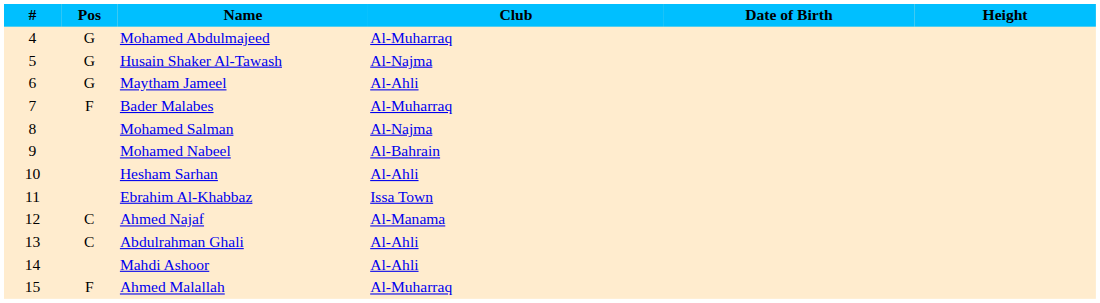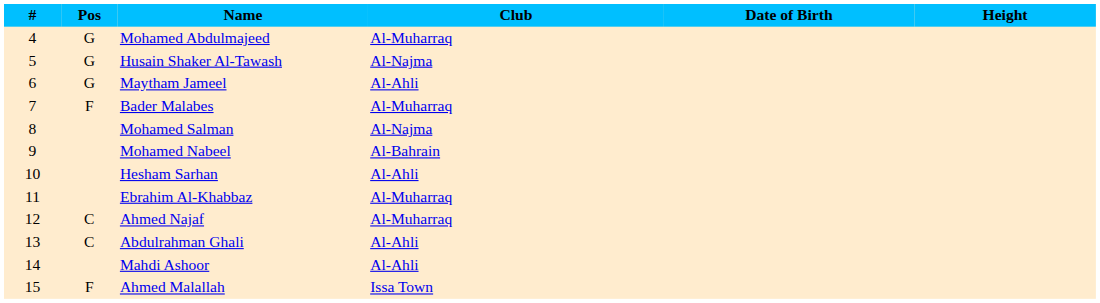 <table border=0 cellpadding=2 cellspacing=0  |- bgcolor=#FFECCE style="text-align:center; font-size:90%;" width=80%>
 <tr bgcolor=#00BFFF>
 <th width=5%>#</th>
 <th width=5%>Pos</th>
 <th width=22%>Name</th>
 <th width=26%>Club</th>
 <th width=22%>Date of Birth</th>
 <th width=16%>Height</th>
 </tr>
 <tr>
 <td>4</td>
 <td>G</td>
 <td align=left><a href='#'>Mohamed Abdulmajeed</a></td>
 <td align=left> <a href='#'>Al-Muharraq</a></td>
 <td align=left></td>
 <td></td>
 </tr>
 <tr>
 <td>5</td>
 <td>G</td>
 <td align=left><a href='#'>Husain Shaker Al-Tawash</a></td>
 <td align=left> <a href='#'>Al-Najma</a></td>
 <td align=left></td>
 <td></td>
 </tr>
 <tr>
 <td>6</td>
 <td>G</td>
 <td align=left><a href='#'>Maytham Jameel</a></td>
 <td align=left> <a href='#'>Al-Ahli</a></td>
 <td align=left></td>
 <td></td>
 </tr>
 <tr>
 <td>7</td>
 <td>F</td>
 <td align=left><a href='#'>Bader Malabes</a></td>
 <td align=left> <a href='#'>Al-Muharraq</a></td>
 <td align=left></td>
 <td></td>
 </tr>
 <tr>
 <td>8</td>
 <td></td>
 <td align=left><a href='#'>Mohamed Salman</a></td>
 <td align=left> <a href='#'>Al-Najma</a></td>
 <td align=left></td>
 <td></td>
 </tr>
 <tr>
 <td>9</td>
 <td></td>
 <td align=left><a href='#'>Mohamed Nabeel</a></td>
 <td align=left> <a href='#'>Al-Bahrain</a></td>
 <td align=left></td>
 <td></td>
 </tr>
 <tr>
 <td>10</td>
 <td></td>
 <td align=left><a href='#'>Hesham Sarhan</a></td>
 <td align=left> <a href='#'>Al-Ahli</a></td>
 <td align=left></td>
 <td></td>
 </tr>
 <tr>
 <td>11</td>
 <td></td>
 <td align=left><a href='#'>Ebrahim Al-Khabbaz</a></td>
-<td align=left> <a href='#'>Issa Town</a></td>
+<td align=left> <a href='#'>Al-Muharraq</a></td>
 <td align=left></td>
 <td></td>
 </tr>
 <tr>
 <td>12</td>
 <td>C</td>
 <td align=left><a href='#'>Ahmed Najaf</a></td>
-<td align=left> <a href='#'>Al-Manama</a></td>
+<td align=left> <a href='#'>Al-Muharraq</a></td>
 <td align=left></td>
 <td></td>
 </tr>
 <tr>
 <td>13</td>
 <td>C</td>
 <td align=left><a href='#'>Abdulrahman Ghali</a></td>
 <td align=left> <a href='#'>Al-Ahli</a></td>
 <td align=left></td>
 <td></td>
 </tr>
 <tr>
 <td>14</td>
 <td></td>
 <td align=left><a href='#'>Mahdi Ashoor</a></td>
 <td align=left> <a href='#'>Al-Ahli</a></td>
 <td align=left></td>
 <td></td>
 </tr>
 <tr>
 <td>15</td>
 <td>F</td>
 <td align=left><a href='#'>Ahmed Malallah</a></td>
-<td align=left> <a href='#'>Al-Muharraq</a></td>
+<td align=left> <a href='#'>Issa Town</a></td>
 <td align=left></td>
 <td></td>
 </tr>
 </table>
